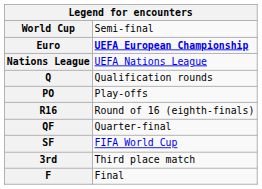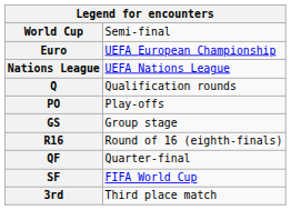 <table class="wikitable" style="font-size: 85%">
 <tr>
 <th colspan="2">Legend for encounters</th>
 </tr>
 <tr>
 <th>World Cup</th>
 <td>Semi-final</td>
 </tr>
 <tr>
 <th>Euro</th>
-<td><strong><a href='#'>UEFA European Championship</a></strong></td>
+<td><a href='#'>UEFA European Championship</a></td>
 </tr>
 <tr>
 <th>Nations League</th>
 <td><a href='#'>UEFA Nations League</a></td>
 </tr>
 <tr>
 <th>Q</th>
 <td>Qualification rounds</td>
 </tr>
 <tr>
 <th>PO</th>
 <td>Play-offs</td>
+</tr>
+<tr>
+<th>GS</th>
+<td>Group stage</td>
 </tr>
 <tr>
 <th>R16</th>
 <td>Round of 16 (eighth-finals)</td>
 </tr>
 <tr>
 <th>QF</th>
 <td>Quarter-final</td>
 </tr>
 <tr>
 <th>SF</th>
 <td><a href='#'>FIFA World Cup</a></td>
 </tr>
 <tr>
 <th>3rd</th>
 <td>Third place match</td>
 </tr>
-<tr>
-<th>F</th>
-<td>Final</td>
-</tr>
 </table>
